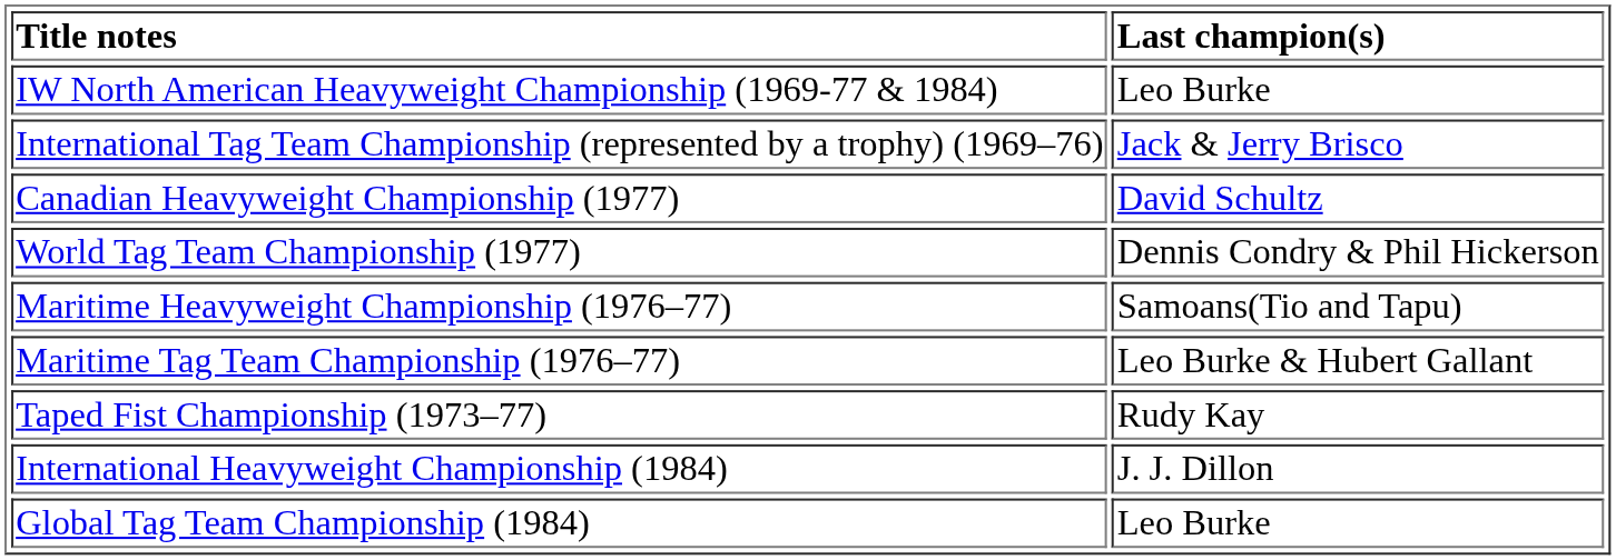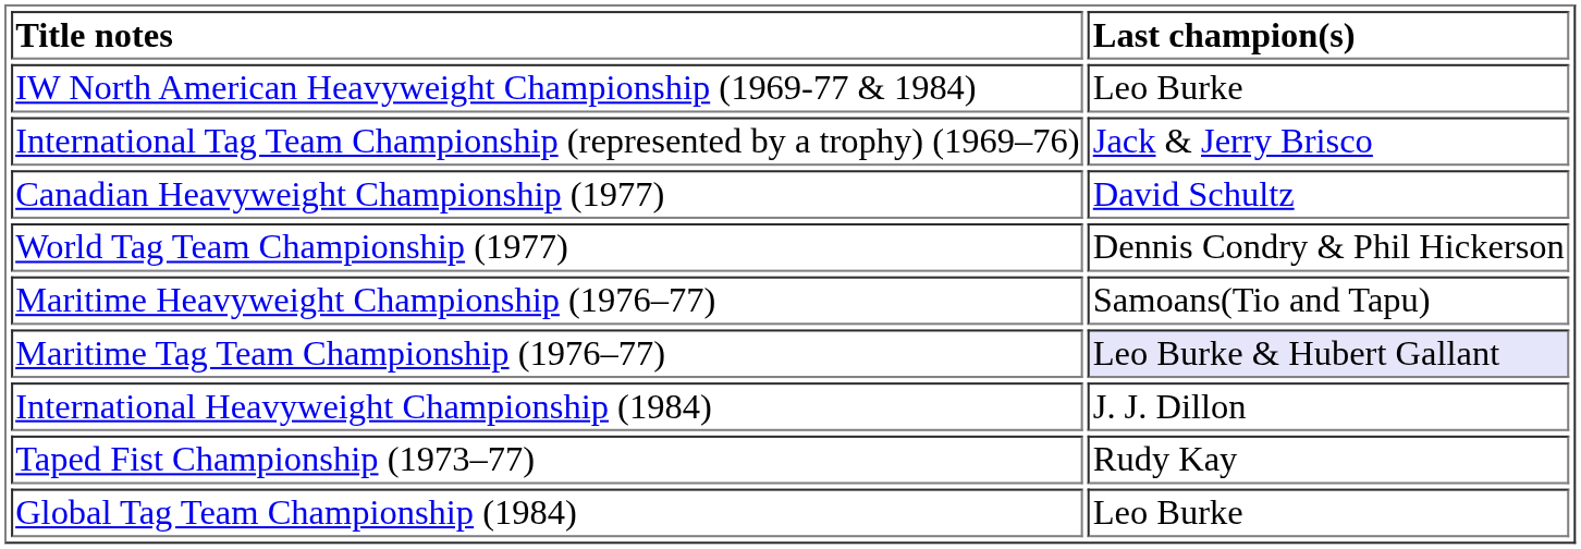 <table border="1" cellpadding="1">
 <tr>
 <td><strong>Title notes</strong></td>
 <td><strong>Last champion(s)</strong></td>
 </tr>
 <tr>
 <td><a href='#'>IW North American Heavyweight Championship</a> (1969-77 & 1984)</td>
 <td>Leo Burke</td>
 </tr>
 <tr>
 <td><a href='#'>International Tag Team Championship</a> (represented by a trophy) (1969–76)</td>
 <td><a href='#'>Jack</a> & <a href='#'>Jerry Brisco</a></td>
 </tr>
 <tr>
 <td><a href='#'>Canadian Heavyweight Championship</a> (1977)</td>
 <td><a href='#'>David Schultz</a></td>
 </tr>
 <tr>
 <td><a href='#'>World Tag Team Championship</a> (1977)</td>
 <td>Dennis Condry & Phil Hickerson</td>
 </tr>
 <tr>
 <td><a href='#'>Maritime Heavyweight Championship</a> (1976–77)</td>
 <td>Samoans(Tio and Tapu)</td>
 </tr>
 <tr>
 <td><a href='#'>Maritime Tag Team Championship</a> (1976–77)</td>
-<td>Leo Burke & Hubert Gallant</td>
+<td style="background: lavender;">Leo Burke & Hubert Gallant</td>
+</tr>
+<tr>
+<td><a href='#'>International Heavyweight Championship</a> (1984)</td>
+<td>J. J. Dillon</td>
 </tr>
 <tr>
 <td><a href='#'>Taped Fist Championship</a> (1973–77)</td>
 <td>Rudy Kay</td>
 </tr>
 <tr>
-<td><a href='#'>International Heavyweight Championship</a> (1984)</td>
-<td>J. J. Dillon</td>
-</tr>
-<tr>
 <td><a href='#'>Global Tag Team Championship</a> (1984)</td>
 <td>Leo Burke</td>
 </tr>
 </table>
